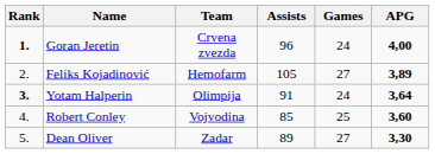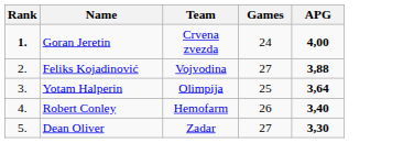 <table class="wikitable" style="text-align: center;">
 <tr>
 <th>Rank</th>
 <th width="150">Name</th>
 <th width="90">Team</th>
-<th width="60">Assists</th>
 <th width="60">Games</th>
 <th width="60">APG</th>
 </tr>
 <tr>
 <td><strong>1.</strong></td>
 <td align="left"> <a href='#'>Goran Jeretin</a></td>
 <td><a href='#'>Crvena zvezda</a></td>
-<td>96</td>
 <td>24</td>
 <td><strong>4,00</strong></td>
 </tr>
 <tr>
 <td>2.</td>
 <td align="left"> <a href='#'>Feliks Kojadinović</a></td>
-<td><a href='#'>Hemofarm</a></td>
-<td>105</td>
+<td><a href='#'>Vojvodina</a></td>
 <td>27</td>
-<td><strong>3,89</strong></td>
+<td><strong>3,88</strong></td>
 </tr>
 <tr>
-<td><strong>3.</strong></td>
+<td>3.</td>
 <td align="left"> <a href='#'>Yotam Halperin</a></td>
 <td><a href='#'>Olimpija</a></td>
-<td>91</td>
-<td>24</td>
+<td>25</td>
 <td><strong>3,64</strong></td>
 </tr>
 <tr>
 <td>4.</td>
 <td align="left"> <a href='#'>Robert Conley</a></td>
-<td><a href='#'>Vojvodina</a></td>
-<td>85</td>
-<td>25</td>
-<td><strong>3,60</strong></td>
+<td><a href='#'>Hemofarm</a></td>
+<td>26</td>
+<td><strong>3,40</strong></td>
 </tr>
 <tr>
 <td>5.</td>
 <td align="left"> <a href='#'>Dean Oliver</a></td>
 <td><a href='#'>Zadar</a></td>
-<td>89</td>
 <td>27</td>
 <td><strong>3,30</strong></td>
 </tr>
 </table>
